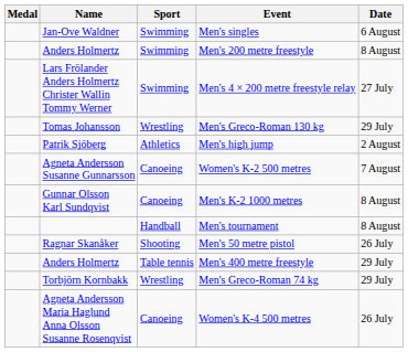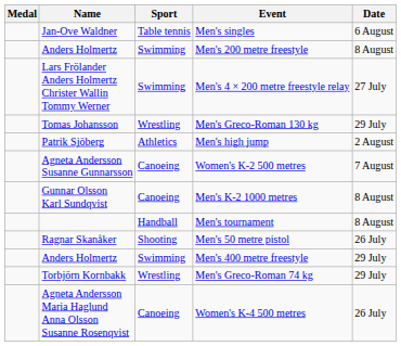 <table class="wikitable sortable"  style="font-size:95%">
 <tr>
 <th>Medal</th>
 <th>Name</th>
 <th>Sport</th>
 <th>Event</th>
 <th>Date</th>
 </tr>
 <tr>
 <td></td>
 <td><a href='#'>Jan-Ove Waldner</a></td>
-<td><a href='#'>Swimming</a></td>
+<td><a href='#'>Table tennis</a></td>
 <td><a href='#'>Men's singles</a></td>
 <td>6 August</td>
 </tr>
 <tr>
 <td></td>
 <td><a href='#'>Anders Holmertz</a></td>
 <td><a href='#'>Swimming</a></td>
 <td><a href='#'>Men's 200 metre freestyle</a></td>
 <td>8 August</td>
 </tr>
 <tr>
 <td></td>
 <td><a href='#'>Lars Frölander</a><br><a href='#'>Anders Holmertz</a><br><a href='#'>Christer Wallin</a><br><a href='#'>Tommy Werner</a></td>
 <td><a href='#'>Swimming</a></td>
 <td><a href='#'>Men's 4 × 200 metre freestyle relay</a></td>
 <td>27 July</td>
 </tr>
 <tr>
 <td></td>
 <td><a href='#'>Tomas Johansson</a></td>
 <td><a href='#'>Wrestling</a></td>
 <td><a href='#'>Men's Greco-Roman 130 kg</a></td>
 <td>29 July</td>
 </tr>
 <tr>
 <td></td>
 <td><a href='#'>Patrik Sjöberg</a></td>
 <td><a href='#'>Athletics</a></td>
 <td><a href='#'>Men's high jump</a></td>
 <td>2 August</td>
 </tr>
 <tr>
 <td></td>
 <td><a href='#'>Agneta Andersson</a><br><a href='#'>Susanne Gunnarsson</a></td>
 <td><a href='#'>Canoeing</a></td>
 <td><a href='#'>Women's K-2 500 metres</a></td>
 <td>7 August</td>
 </tr>
 <tr>
 <td></td>
 <td><a href='#'>Gunnar Olsson</a><br><a href='#'>Karl Sundqvist</a></td>
 <td><a href='#'>Canoeing</a></td>
 <td><a href='#'>Men's K-2 1000 metres</a></td>
 <td>8 August</td>
 </tr>
 <tr>
 <td></td>
 <td><br></td>
 <td><a href='#'>Handball</a></td>
 <td><a href='#'>Men's tournament</a></td>
 <td>8 August</td>
 </tr>
 <tr>
 <td></td>
 <td><a href='#'>Ragnar Skanåker</a></td>
 <td><a href='#'>Shooting</a></td>
 <td><a href='#'>Men's 50 metre pistol</a></td>
 <td>26 July</td>
 </tr>
 <tr>
 <td></td>
 <td><a href='#'>Anders Holmertz</a></td>
-<td><a href='#'>Table tennis</a></td>
+<td><a href='#'>Swimming</a></td>
 <td><a href='#'>Men's 400 metre freestyle</a></td>
 <td>29 July</td>
 </tr>
 <tr>
 <td></td>
 <td><a href='#'>Torbjörn Kornbakk</a></td>
 <td><a href='#'>Wrestling</a></td>
 <td><a href='#'>Men's Greco-Roman 74 kg</a></td>
 <td>29 July</td>
 </tr>
 <tr>
 <td></td>
 <td><a href='#'>Agneta Andersson</a><br><a href='#'>Maria Haglund</a><br><a href='#'>Anna Olsson</a><br><a href='#'>Susanne Rosenqvist</a></td>
 <td><a href='#'>Canoeing</a></td>
 <td><a href='#'>Women's K-4 500 metres</a></td>
 <td>26 July</td>
 </tr>
 </table>
